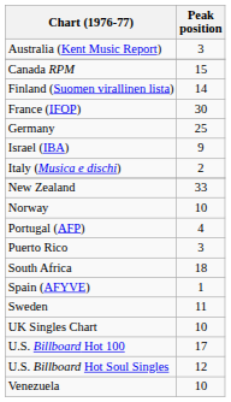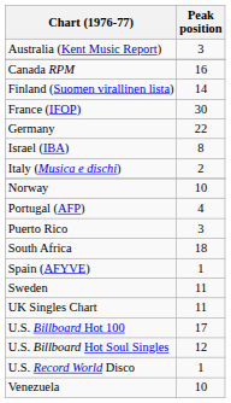 <table class="wikitable sortable">
 <tr>
 <th>Chart (1976-77)</th>
 <th>Peak<br>position</th>
 </tr>
 <tr>
 <td>Australia (<a href='#'>Kent Music Report</a>)</td>
 <td align="center">3</td>
 </tr>
 <tr>
 </tr>
 <tr>
 </tr>
 <tr>
 <td>Canada <em>RPM</em></td>
-<td align="center">15</td>
+<td align="center">16</td>
 </tr>
 <tr>
 <td>Finland (<a href='#'>Suomen virallinen lista</a>)</td>
 <td align="center">14</td>
 </tr>
 <tr>
 <td>France (<a href='#'>IFOP</a>)</td>
 <td align="center">30</td>
 </tr>
 <tr>
 <td>Germany</td>
-<td align="center">25</td>
+<td align="center">22</td>
 </tr>
 <tr>
 <td>Israel (<a href='#'>IBA</a>)</td>
-<td style="text-align:center;">9</td>
+<td style="text-align:center;">8</td>
 </tr>
 <tr>
 <td>Italy (<em><a href='#'>Musica e dischi</a></em>)</td>
 <td align="center">2</td>
 </tr>
 <tr>
 </tr>
 <tr>
-</tr>
-<tr>
-<td>New Zealand</td>
-<td align="center">33</td>
 </tr>
 <tr>
 <td>Norway</td>
 <td align="center">10</td>
 </tr>
 <tr>
 <td>Portugal (<a href='#'>AFP</a>)</td>
 <td align="center">4</td>
 </tr>
 <tr>
 <td>Puerto Rico</td>
 <td align="center">3</td>
 </tr>
 <tr>
 <td>South Africa</td>
 <td align="center">18</td>
 </tr>
 <tr>
 <td align="left">Spain (<a href='#'>AFYVE</a>)</td>
 <td align="center">1</td>
 </tr>
 <tr>
 <td>Sweden</td>
 <td align="center">11</td>
 </tr>
 <tr>
 <td>UK Singles Chart</td>
-<td align="center">10</td>
+<td align="center">11</td>
 </tr>
 <tr>
 <td>U.S. <a href='#'><em>Billboard</em> Hot 100</a></td>
 <td align="center">17</td>
 </tr>
 <tr>
 <td>U.S. <em>Billboard</em> <a href='#'>Hot Soul Singles</a></td>
 <td align="center">12</td>
 </tr>
 <tr>
+<td>U.S. <em><a href='#'>Record World</a></em> Disco</td>
+<td align="center">1</td>
+</tr>
+<tr>
 <td>Venezuela</td>
 <td align="center">10</td>
 </tr>
 </table>
